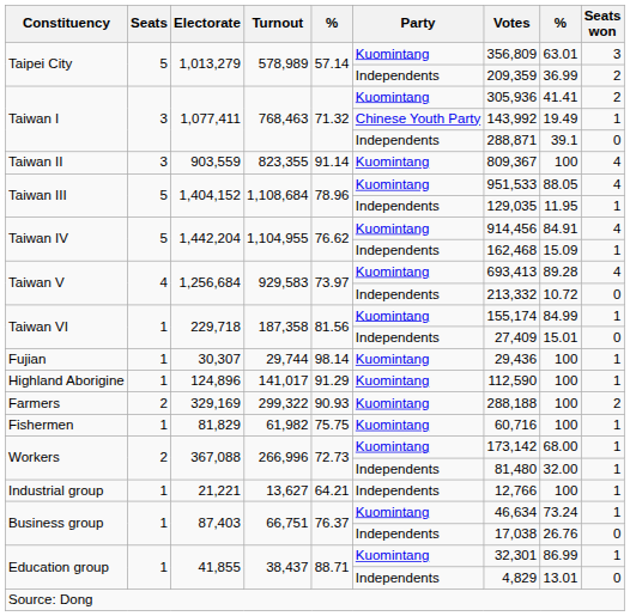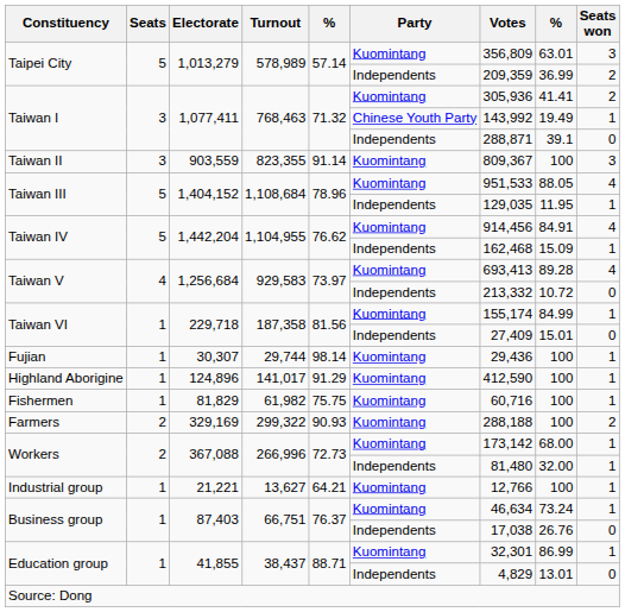 <table class="wikitable" style="text-align:right">
 <tr>
 <th>Constituency</th>
 <th>Seats</th>
 <th>Electorate</th>
 <th>Turnout</th>
 <th>%</th>
 <th>Party</th>
 <th>Votes</th>
 <th>%</th>
 <th>Seats<br>won</th>
 </tr>
 <tr>
 <td rowspan="2" align="left">Taipei City</td>
 <td rowspan="2">5</td>
 <td rowspan="2">1,013,279</td>
 <td rowspan="2">578,989</td>
 <td rowspan="2">57.14</td>
 <td align="left"><a href='#'>Kuomintang</a></td>
 <td>356,809</td>
 <td>63.01</td>
 <td>3</td>
 </tr>
 <tr>
 <td align="left">Independents</td>
 <td>209,359</td>
 <td>36.99</td>
 <td>2</td>
 </tr>
 <tr>
 <td rowspan="3" align="left">Taiwan I</td>
 <td rowspan="3">3</td>
 <td rowspan="3">1,077,411</td>
 <td rowspan="3">768,463</td>
 <td rowspan="3">71.32</td>
 <td align="left"><a href='#'>Kuomintang</a></td>
 <td>305,936</td>
 <td>41.41</td>
 <td>2</td>
 </tr>
 <tr>
 <td align="left"><a href='#'>Chinese Youth Party</a></td>
 <td>143,992</td>
 <td>19.49</td>
 <td>1</td>
 </tr>
 <tr>
 <td align="left">Independents</td>
 <td>288,871</td>
 <td>39.1</td>
 <td>0</td>
 </tr>
 <tr>
 <td align="left">Taiwan II</td>
 <td>3</td>
 <td>903,559</td>
 <td>823,355</td>
 <td>91.14</td>
 <td align="left"><a href='#'>Kuomintang</a></td>
 <td>809,367</td>
 <td>100</td>
-<td>4</td>
+<td>3</td>
 </tr>
 <tr>
 <td rowspan="2" align="left">Taiwan III</td>
 <td rowspan="2">5</td>
 <td rowspan="2">1,404,152</td>
 <td rowspan="2">1,108,684</td>
 <td rowspan="2">78.96</td>
 <td align="left"><a href='#'>Kuomintang</a></td>
 <td>951,533</td>
 <td>88.05</td>
 <td>4</td>
 </tr>
 <tr>
 <td align="left">Independents</td>
 <td>129,035</td>
 <td>11.95</td>
 <td>1</td>
 </tr>
 <tr>
 <td rowspan="2" align="left">Taiwan IV</td>
 <td rowspan="2">5</td>
 <td rowspan="2">1,442,204</td>
 <td rowspan="2">1,104,955</td>
 <td rowspan="2">76.62</td>
 <td align="left"><a href='#'>Kuomintang</a></td>
 <td>914,456</td>
 <td>84.91</td>
 <td>4</td>
 </tr>
 <tr>
 <td align="left">Independents</td>
 <td>162,468</td>
 <td>15.09</td>
 <td>1</td>
 </tr>
 <tr>
 <td rowspan="2" align="left">Taiwan V</td>
 <td rowspan="2">4</td>
 <td rowspan="2">1,256,684</td>
 <td rowspan="2">929,583</td>
 <td rowspan="2">73.97</td>
 <td align="left"><a href='#'>Kuomintang</a></td>
 <td>693,413</td>
 <td>89.28</td>
 <td>4</td>
 </tr>
 <tr>
 <td align="left">Independents</td>
 <td>213,332</td>
 <td>10.72</td>
 <td>0</td>
 </tr>
 <tr>
 <td rowspan="2" align="left">Taiwan VI</td>
 <td rowspan="2">1</td>
 <td rowspan="2">229,718</td>
 <td rowspan="2">187,358</td>
 <td rowspan="2">81.56</td>
 <td align="left"><a href='#'>Kuomintang</a></td>
 <td>155,174</td>
 <td>84.99</td>
 <td>1</td>
 </tr>
 <tr>
 <td align="left">Independents</td>
 <td>27,409</td>
 <td>15.01</td>
 <td>0</td>
 </tr>
 <tr>
 <td align="left">Fujian</td>
 <td>1</td>
 <td>30,307</td>
 <td>29,744</td>
 <td>98.14</td>
 <td align="left"><a href='#'>Kuomintang</a></td>
 <td>29,436</td>
 <td>100</td>
 <td>1</td>
 </tr>
 <tr>
 <td align="left">Highland Aborigine</td>
 <td>1</td>
 <td>124,896</td>
 <td>141,017</td>
 <td>91.29</td>
 <td align="left"><a href='#'>Kuomintang</a></td>
-<td>112,590</td>
+<td>412,590</td>
+<td>100</td>
+<td>1</td>
+</tr>
+<tr>
+<td align="left">Fishermen</td>
+<td>1</td>
+<td>81,829</td>
+<td>61,982</td>
+<td>75.75</td>
+<td align="left"><a href='#'>Kuomintang</a></td>
+<td>60,716</td>
 <td>100</td>
 <td>1</td>
 </tr>
 <tr>
 <td align="left">Farmers</td>
 <td>2</td>
 <td>329,169</td>
 <td>299,322</td>
 <td>90.93</td>
 <td align="left"><a href='#'>Kuomintang</a></td>
 <td>288,188</td>
 <td>100</td>
 <td>2</td>
-</tr>
-<tr>
-<td align="left">Fishermen</td>
-<td>1</td>
-<td>81,829</td>
-<td>61,982</td>
-<td>75.75</td>
-<td align="left"><a href='#'>Kuomintang</a></td>
-<td>60,716</td>
-<td>100</td>
-<td>1</td>
 </tr>
 <tr>
 <td rowspan="2" align="left">Workers</td>
 <td rowspan="2">2</td>
 <td rowspan="2">367,088</td>
 <td rowspan="2">266,996</td>
 <td rowspan="2">72.73</td>
 <td align="left"><a href='#'>Kuomintang</a></td>
 <td>173,142</td>
 <td>68.00</td>
 <td>1</td>
 </tr>
 <tr>
 <td align="left">Independents</td>
 <td>81,480</td>
 <td>32.00</td>
 <td>1</td>
 </tr>
 <tr>
 <td align="left">Industrial group</td>
 <td>1</td>
 <td>21,221</td>
 <td>13,627</td>
 <td>64.21</td>
-<td align="left">Independents</td>
+<td align="left"><a href='#'>Kuomintang</a></td>
 <td>12,766</td>
 <td>100</td>
 <td>1</td>
 </tr>
 <tr>
 <td rowspan="2" align="left">Business group</td>
 <td rowspan="2">1</td>
 <td rowspan="2">87,403</td>
 <td rowspan="2">66,751</td>
 <td rowspan="2">76.37</td>
 <td align="left"><a href='#'>Kuomintang</a></td>
 <td>46,634</td>
 <td>73.24</td>
 <td>1</td>
 </tr>
 <tr>
 <td align="left">Independents</td>
 <td>17,038</td>
 <td>26.76</td>
 <td>0</td>
 </tr>
 <tr>
 <td rowspan="2" align="left">Education group</td>
 <td rowspan="2">1</td>
 <td rowspan="2">41,855</td>
 <td rowspan="2">38,437</td>
 <td rowspan="2">88.71</td>
 <td align="left"><a href='#'>Kuomintang</a></td>
 <td>32,301</td>
 <td>86.99</td>
 <td>1</td>
 </tr>
 <tr>
 <td align="left">Independents</td>
 <td>4,829</td>
 <td>13.01</td>
 <td>0</td>
 </tr>
 <tr>
 <td colspan="9" align="left">Source: Dong</td>
 </tr>
 </table>
